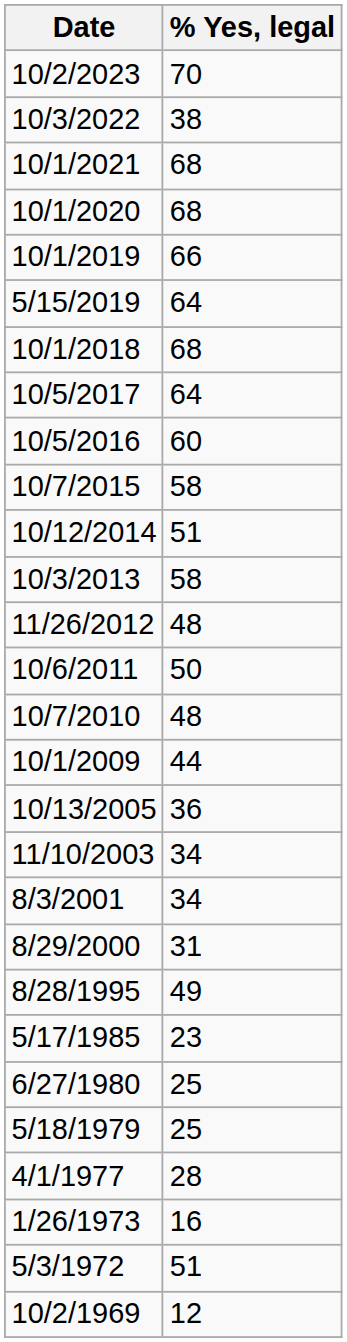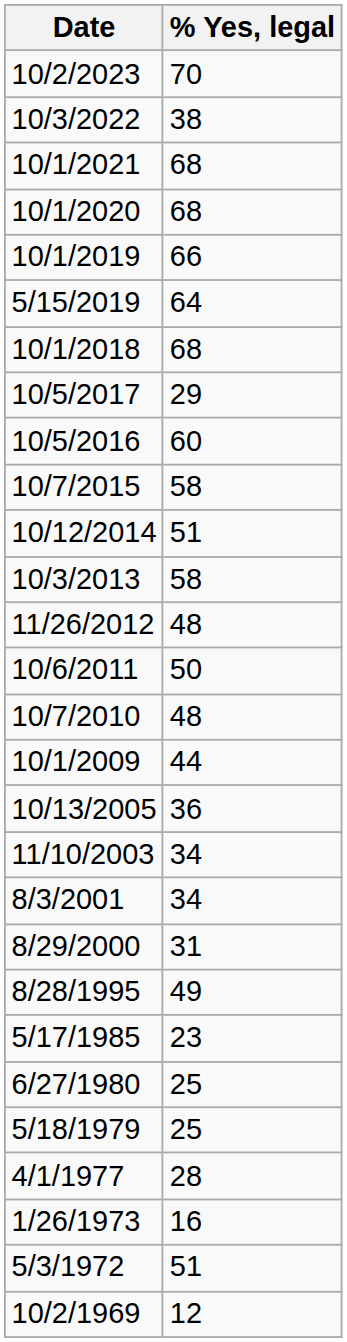 <table class="wikitable sticky-table-row1">
 <tr>
 <th>Date</th>
 <th>% Yes, legal</th>
 </tr>
 <tr>
 <td>10/2/2023</td>
 <td>70</td>
 </tr>
 <tr>
 <td>10/3/2022</td>
 <td>38</td>
 </tr>
 <tr>
 <td>10/1/2021</td>
 <td>68</td>
 </tr>
 <tr>
 <td>10/1/2020</td>
 <td>68</td>
 </tr>
 <tr>
 <td>10/1/2019</td>
 <td>66</td>
 </tr>
 <tr>
 <td>5/15/2019</td>
 <td>64</td>
 </tr>
 <tr>
 <td>10/1/2018</td>
 <td>68</td>
 </tr>
 <tr>
 <td>10/5/2017</td>
-<td>64</td>
+<td>29</td>
 </tr>
 <tr>
 <td>10/5/2016</td>
 <td>60</td>
 </tr>
 <tr>
 <td>10/7/2015</td>
 <td>58</td>
 </tr>
 <tr>
 <td>10/12/2014</td>
 <td>51</td>
 </tr>
 <tr>
 <td>10/3/2013</td>
 <td>58</td>
 </tr>
 <tr>
 <td>11/26/2012</td>
 <td>48</td>
 </tr>
 <tr>
 <td>10/6/2011</td>
 <td>50</td>
 </tr>
 <tr>
 <td>10/7/2010</td>
 <td>48</td>
 </tr>
 <tr>
 <td>10/1/2009</td>
 <td>44</td>
 </tr>
 <tr>
 <td>10/13/2005</td>
 <td>36</td>
 </tr>
 <tr>
 <td>11/10/2003</td>
 <td>34</td>
 </tr>
 <tr>
 <td>8/3/2001</td>
 <td>34</td>
 </tr>
 <tr>
 <td>8/29/2000</td>
 <td>31</td>
 </tr>
 <tr>
 <td>8/28/1995</td>
 <td>49</td>
 </tr>
 <tr>
 <td>5/17/1985</td>
 <td>23</td>
 </tr>
 <tr>
 <td>6/27/1980</td>
 <td>25</td>
 </tr>
 <tr>
 <td>5/18/1979</td>
 <td>25</td>
 </tr>
 <tr>
 <td>4/1/1977</td>
 <td>28</td>
 </tr>
 <tr>
 <td>1/26/1973</td>
 <td>16</td>
 </tr>
 <tr>
 <td>5/3/1972</td>
 <td>51</td>
 </tr>
 <tr>
 <td>10/2/1969</td>
 <td>12</td>
 </tr>
 </table>
